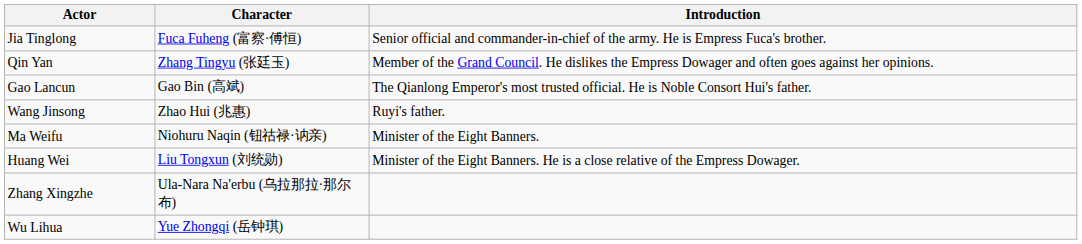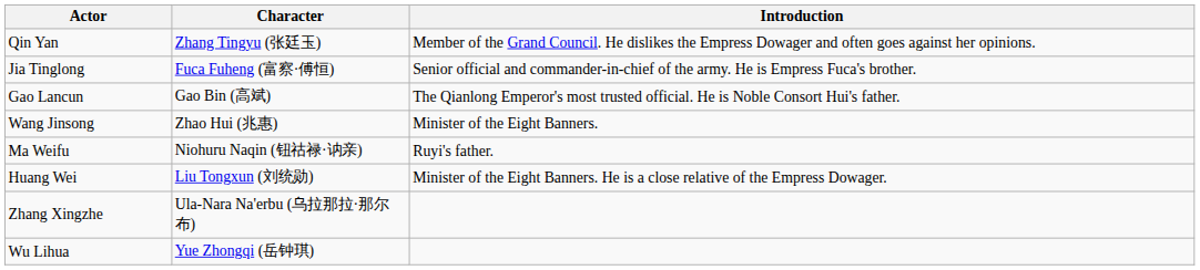 <table class="wikitable">
 <tr>
 <th style="width:14%">Actor</th>
 <th style="width:20%">Character</th>
 <th>Introduction</th>
 </tr>
 <tr>
+<td>Qin Yan</td>
+<td><a href='#'>Zhang Tingyu</a> (张廷玉)</td>
+<td>Member of the <a href='#'>Grand Council</a>. He dislikes the Empress Dowager and often goes against her opinions.</td>
+</tr>
+<tr>
 <td>Jia Tinglong</td>
 <td><a href='#'>Fuca Fuheng</a> (富察·傅恒)</td>
 <td>Senior official and commander-in-chief of the army. He is Empress Fuca's brother.</td>
-</tr>
-<tr>
-<td>Qin Yan</td>
-<td><a href='#'>Zhang Tingyu</a> (张廷玉)</td>
-<td>Member of the <a href='#'>Grand Council</a>. He dislikes the Empress Dowager and often goes against her opinions.</td>
 </tr>
 <tr>
 <td>Gao Lancun</td>
 <td>Gao Bin (高斌)</td>
 <td>The Qianlong Emperor's most trusted official. He is Noble Consort Hui's father.</td>
 </tr>
 <tr>
 <td>Wang Jinsong</td>
 <td>Zhao Hui (兆惠)</td>
-<td>Ruyi's father.</td>
+<td>Minister of the Eight Banners.</td>
 </tr>
 <tr>
 <td>Ma Weifu</td>
 <td>Niohuru Naqin (钮祜禄·讷亲)</td>
-<td>Minister of the Eight Banners.</td>
+<td>Ruyi's father.</td>
 </tr>
 <tr>
 <td>Huang Wei</td>
 <td><a href='#'>Liu Tongxun</a> (刘统勋)</td>
 <td>Minister of the Eight Banners. He is a close relative of the Empress Dowager.</td>
 </tr>
 <tr>
 <td>Zhang Xingzhe</td>
 <td>Ula-Nara Na'erbu (乌拉那拉·那尔布)</td>
 <td></td>
 </tr>
 <tr>
 <td>Wu Lihua</td>
 <td><a href='#'>Yue Zhongqi</a> (岳钟琪)</td>
 <td></td>
 </tr>
 </table>
